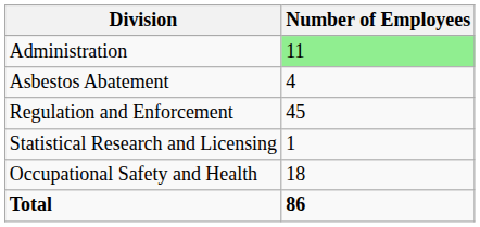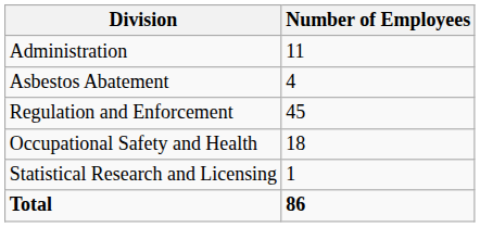 <table border="1" cellspacing="0" cellpadding="5" style="border-collapse:collapse;" class="wikitable">
 <tr>
 <th>Division</th>
 <th>Number of Employees</th>
 </tr>
 <tr>
 <td>Administration</td>
-<td style="background: lightgreen;">11</td>
+<td>11</td>
 </tr>
 <tr>
 <td>Asbestos Abatement</td>
 <td>4</td>
 </tr>
 <tr>
 <td>Regulation and Enforcement</td>
 <td>45</td>
 </tr>
 <tr>
+<td>Occupational Safety and Health</td>
+<td>18</td>
+</tr>
+<tr>
 <td>Statistical Research and Licensing</td>
 <td>1</td>
-</tr>
-<tr>
-<td>Occupational Safety and Health</td>
-<td>18</td>
 </tr>
 <tr>
 <td><strong>Total</strong></td>
 <td><strong>86</strong></td>
 </tr>
 </table>
